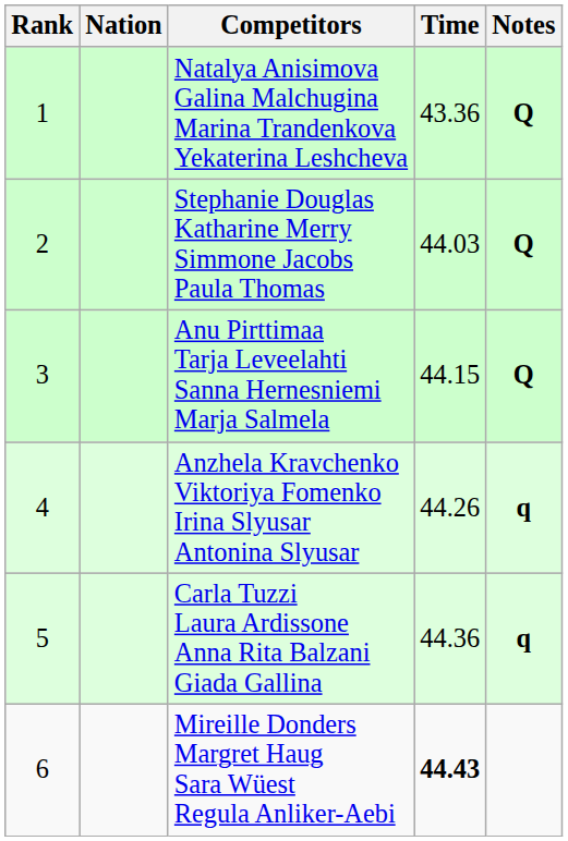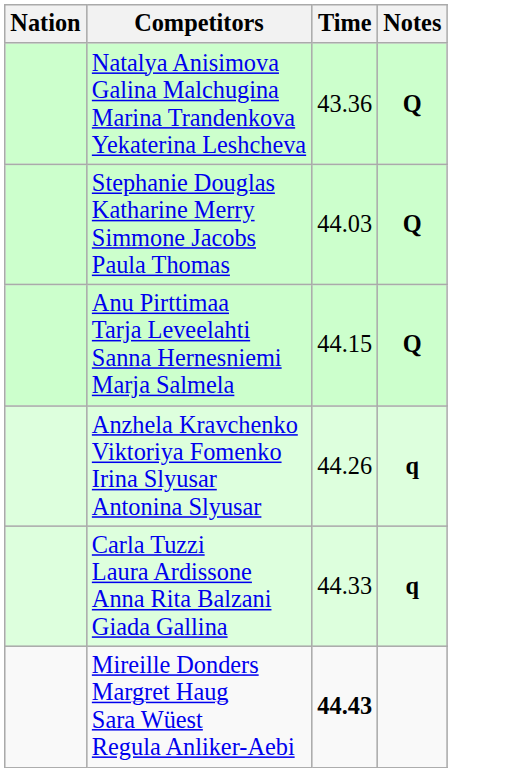 <table class="wikitable sortable" style="text-align:center">
 <tr>
-<th>Rank</th>
 <th>Nation</th>
 <th>Competitors</th>
 <th>Time</th>
 <th>Notes</th>
 </tr>
 <tr bgcolor=ccffcc>
-<td>1</td>
 <td align=left></td>
 <td align=left><a href='#'>Natalya Anisimova</a><br><a href='#'>Galina Malchugina</a><br><a href='#'>Marina Trandenkova</a><br><a href='#'>Yekaterina Leshcheva</a></td>
 <td>43.36</td>
 <td><strong>Q</strong></td>
 </tr>
 <tr bgcolor=ccffcc>
-<td>2</td>
 <td align=left></td>
 <td align=left><a href='#'>Stephanie Douglas</a><br><a href='#'>Katharine Merry</a><br><a href='#'>Simmone Jacobs</a><br><a href='#'>Paula Thomas</a></td>
 <td>44.03</td>
 <td><strong>Q</strong></td>
 </tr>
 <tr bgcolor=ccffcc>
-<td>3</td>
 <td align=left></td>
 <td align=left><a href='#'>Anu Pirttimaa</a><br><a href='#'>Tarja Leveelahti</a><br><a href='#'>Sanna Hernesniemi</a><br><a href='#'>Marja Salmela</a></td>
 <td>44.15</td>
 <td><strong>Q</strong></td>
 </tr>
 <tr bgcolor=ddffdd>
-<td>4</td>
 <td align=left></td>
 <td align=left><a href='#'>Anzhela Kravchenko</a><br><a href='#'>Viktoriya Fomenko</a><br><a href='#'>Irina Slyusar</a><br><a href='#'>Antonina Slyusar</a></td>
 <td>44.26</td>
 <td><strong>q</strong></td>
 </tr>
 <tr bgcolor=ddffdd>
-<td>5</td>
 <td align=left></td>
 <td align=left><a href='#'>Carla Tuzzi</a><br><a href='#'>Laura Ardissone</a><br><a href='#'>Anna Rita Balzani</a><br><a href='#'>Giada Gallina</a></td>
-<td>44.36</td>
+<td>44.33</td>
 <td><strong>q</strong></td>
 </tr>
 <tr>
-<td>6</td>
 <td align=left></td>
 <td align=left><a href='#'>Mireille Donders</a><br><a href='#'>Margret Haug</a><br><a href='#'>Sara Wüest</a><br><a href='#'>Regula Anliker-Aebi</a></td>
 <td><strong>44.43</strong></td>
 <td></td>
 </tr>
 </table>
